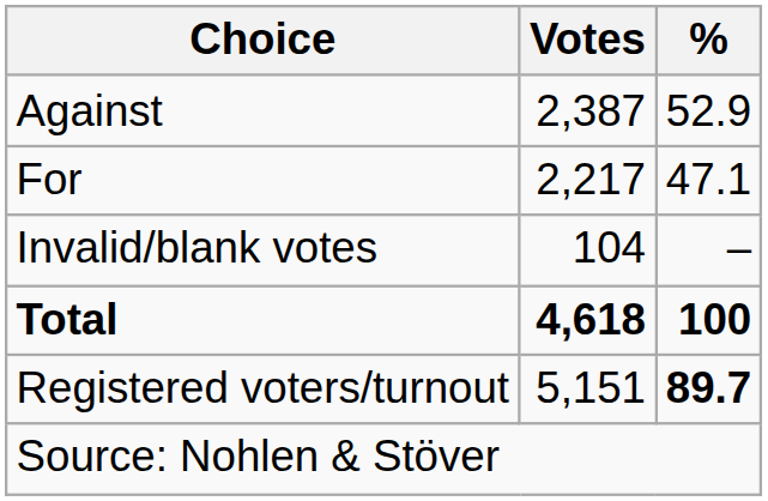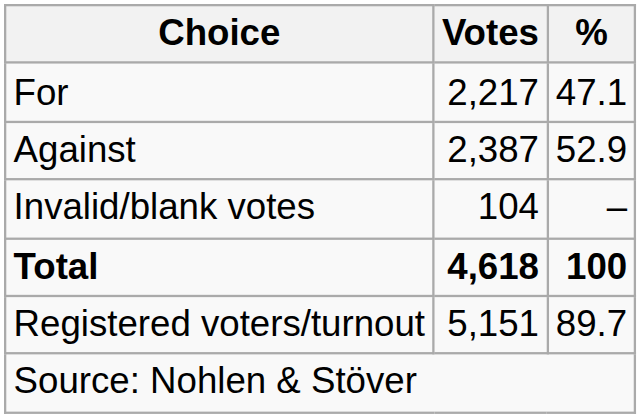 <table class=wikitable style=text-align:right>
 <tr>
 <th>Choice</th>
 <th>Votes</th>
 <th>%</th>
 </tr>
 <tr>
+<td align=left>For</td>
+<td>2,217</td>
+<td>47.1</td>
+</tr>
+<tr>
 <td align=left>Against</td>
 <td>2,387</td>
 <td>52.9</td>
-</tr>
-<tr>
-<td align=left>For</td>
-<td>2,217</td>
-<td>47.1</td>
 </tr>
 <tr>
 <td align=left>Invalid/blank votes</td>
 <td>104</td>
 <td>–</td>
 </tr>
 <tr>
 <td align=left><strong>Total</strong></td>
 <td><strong>4,618</strong></td>
 <td><strong>100</strong></td>
 </tr>
 <tr>
 <td align=left>Registered voters/turnout</td>
 <td>5,151</td>
-<td><strong>89.7</strong></td>
+<td>89.7</td>
 </tr>
 <tr>
 <td align=left colspan=3>Source: Nohlen & Stöver</td>
 </tr>
 </table>
